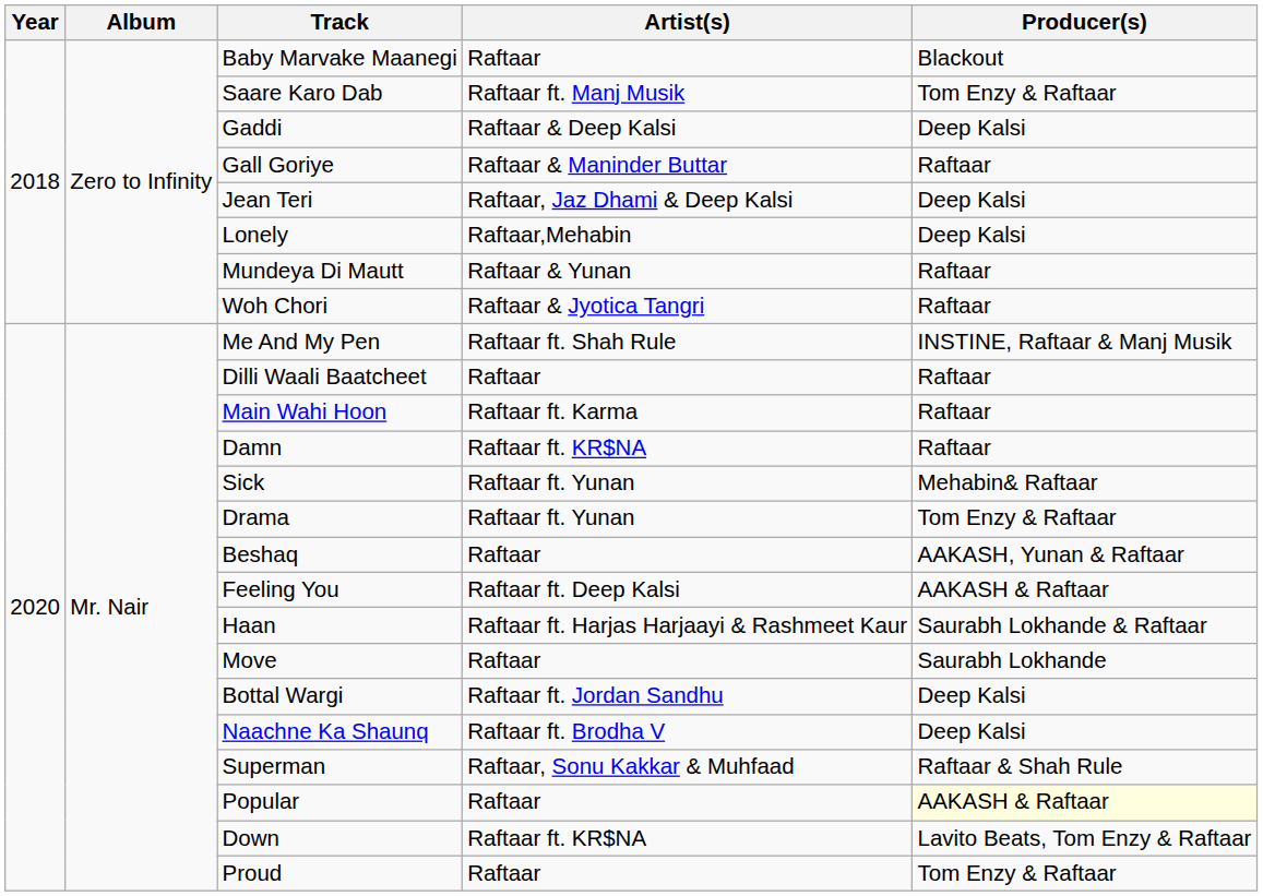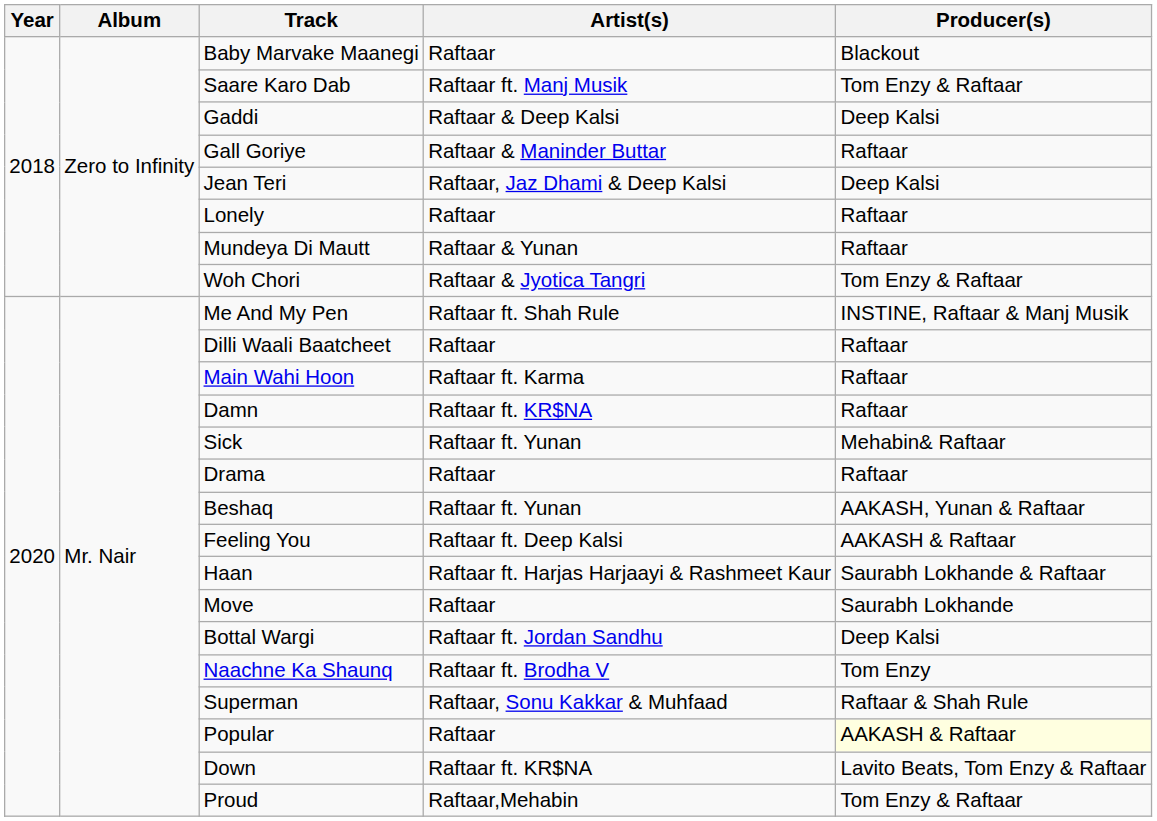 <table class="wikitable">
 <tr>
 <th>Year</th>
 <th>Album</th>
 <th>Track</th>
 <th>Artist(s)</th>
 <th>Producer(s)</th>
 </tr>
 <tr>
 <td rowspan="8">2018</td>
 <td rowspan="8">Zero to Infinity</td>
 <td>Baby Marvake Maanegi</td>
 <td>Raftaar</td>
 <td>Blackout</td>
 </tr>
 <tr>
 <td>Saare Karo Dab</td>
 <td>Raftaar ft. <a href='#'>Manj Musik</a></td>
 <td>Tom Enzy & Raftaar</td>
 </tr>
 <tr>
 <td>Gaddi</td>
 <td>Raftaar & Deep Kalsi</td>
 <td>Deep Kalsi</td>
 </tr>
 <tr>
 <td>Gall Goriye</td>
 <td>Raftaar & <a href='#'>Maninder Buttar</a></td>
 <td>Raftaar</td>
 </tr>
 <tr>
 <td>Jean Teri</td>
 <td>Raftaar, <a href='#'>Jaz Dhami</a> & Deep Kalsi</td>
 <td>Deep Kalsi</td>
 </tr>
 <tr>
 <td>Lonely</td>
-<td>Raftaar,Mehabin</td>
-<td>Deep Kalsi</td>
+<td>Raftaar</td>
+<td>Raftaar</td>
 </tr>
 <tr>
 <td>Mundeya Di Mautt</td>
 <td>Raftaar & Yunan</td>
 <td>Raftaar</td>
 </tr>
 <tr>
 <td>Woh Chori</td>
 <td>Raftaar & <a href='#'>Jyotica Tangri</a></td>
-<td>Raftaar</td>
+<td>Tom Enzy & Raftaar</td>
 </tr>
 <tr>
 <td rowspan="16">2020</td>
 <td rowspan="16">Mr. Nair</td>
 <td>Me And My Pen</td>
 <td>Raftaar ft. Shah Rule</td>
 <td>INSTINE, Raftaar & Manj Musik</td>
 </tr>
 <tr>
 <td>Dilli Waali Baatcheet</td>
 <td>Raftaar</td>
 <td>Raftaar</td>
 </tr>
 <tr>
 <td><a href='#'>Main Wahi Hoon</a></td>
 <td>Raftaar ft. Karma</td>
 <td>Raftaar</td>
 </tr>
 <tr>
 <td>Damn</td>
 <td>Raftaar ft. <a href='#'>KR$NA</a></td>
 <td>Raftaar</td>
 </tr>
 <tr>
 <td>Sick</td>
 <td>Raftaar ft. Yunan</td>
 <td>Mehabin& Raftaar</td>
 </tr>
 <tr>
 <td>Drama</td>
-<td>Raftaar ft. Yunan</td>
-<td>Tom Enzy & Raftaar</td>
+<td>Raftaar</td>
+<td>Raftaar</td>
 </tr>
 <tr>
 <td>Beshaq</td>
-<td>Raftaar</td>
+<td>Raftaar ft. Yunan</td>
 <td>AAKASH, Yunan & Raftaar</td>
 </tr>
 <tr>
 <td>Feeling You</td>
 <td>Raftaar ft. Deep Kalsi</td>
 <td>AAKASH & Raftaar</td>
 </tr>
 <tr>
 <td>Haan</td>
 <td>Raftaar ft. Harjas Harjaayi & Rashmeet Kaur</td>
 <td>Saurabh Lokhande & Raftaar</td>
 </tr>
 <tr>
 <td>Move</td>
 <td>Raftaar</td>
 <td>Saurabh Lokhande</td>
 </tr>
 <tr>
 <td>Bottal Wargi</td>
 <td>Raftaar ft. <a href='#'>Jordan Sandhu</a></td>
 <td>Deep Kalsi</td>
 </tr>
 <tr>
 <td><a href='#'>Naachne Ka Shaunq</a></td>
 <td>Raftaar ft. <a href='#'>Brodha V</a></td>
-<td>Deep Kalsi</td>
+<td>Tom Enzy</td>
 </tr>
 <tr>
 <td>Superman</td>
 <td>Raftaar, <a href='#'>Sonu Kakkar</a> & Muhfaad</td>
 <td>Raftaar & Shah Rule</td>
 </tr>
 <tr>
 <td>Popular</td>
 <td>Raftaar</td>
 <td style="background: lightyellow;">AAKASH & Raftaar</td>
 </tr>
 <tr>
 <td>Down</td>
 <td>Raftaar ft. KR$NA</td>
 <td>Lavito Beats, Tom Enzy & Raftaar</td>
 </tr>
 <tr>
 <td>Proud</td>
-<td>Raftaar</td>
+<td>Raftaar,Mehabin</td>
 <td>Tom Enzy & Raftaar</td>
 </tr>
 </table>
